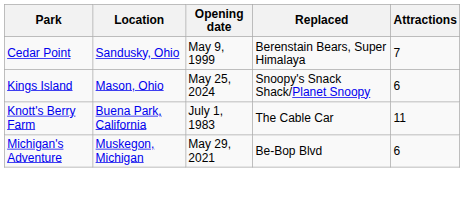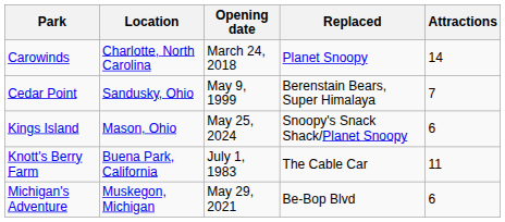 <table class="wikitable sortable">
 <tr>
 <th>Park</th>
 <th>Location</th>
 <th>Opening date</th>
 <th>Replaced</th>
 <th>Attractions</th>
+</tr>
+<tr>
+<td><a href='#'>Carowinds</a></td>
+<td><a href='#'>Charlotte, North Carolina</a></td>
+<td>March 24, 2018</td>
+<td><a href='#'>Planet Snoopy</a></td>
+<td>14</td>
 </tr>
 <tr>
 <td><a href='#'>Cedar Point</a></td>
 <td><a href='#'>Sandusky, Ohio</a></td>
 <td>May 9, 1999</td>
 <td>Berenstain Bears, Super Himalaya</td>
 <td>7</td>
 </tr>
 <tr>
 <td><a href='#'>Kings Island</a></td>
 <td><a href='#'>Mason, Ohio</a></td>
 <td>May 25, 2024</td>
 <td>Snoopy's Snack Shack/<a href='#'>Planet Snoopy</a></td>
 <td>6</td>
 </tr>
 <tr>
 <td><a href='#'>Knott's Berry Farm</a></td>
 <td><a href='#'>Buena Park, California</a></td>
 <td>July 1, 1983</td>
 <td>The Cable Car</td>
 <td>11</td>
 </tr>
 <tr>
 <td><a href='#'>Michigan's Adventure</a></td>
 <td><a href='#'>Muskegon, Michigan</a></td>
 <td>May 29, 2021</td>
 <td>Be-Bop Blvd</td>
 <td>6</td>
 </tr>
 </table>
